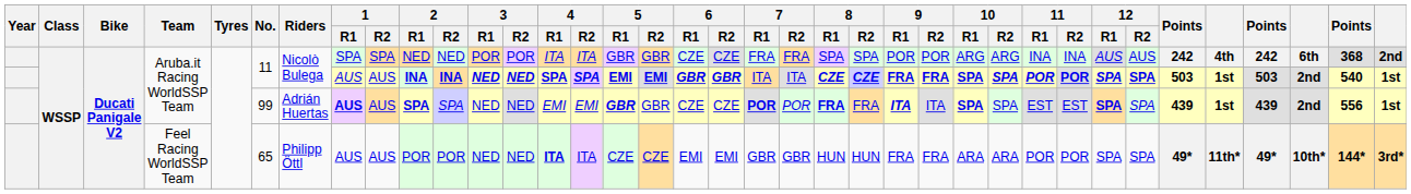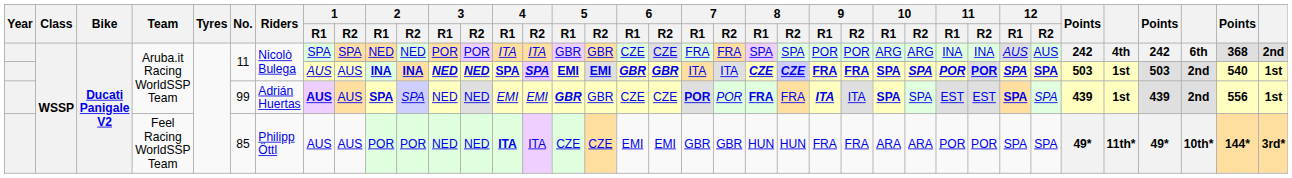 <table class="wikitable" style="text-align:center; font-size:90%;">
 <tr>
 <th rowspan="2">Year</th>
 <th rowspan="2">Class</th>
 <th rowspan="2">Bike</th>
 <th rowspan="2">Team</th>
 <th rowspan="2">Tyres</th>
 <th rowspan="2">No.</th>
 <th rowspan="2">Riders</th>
 <th colspan="2">1</th>
 <th colspan="2">2</th>
 <th colspan="2">3</th>
 <th colspan="2">4</th>
 <th colspan="2">5</th>
 <th colspan="2">6</th>
 <th colspan="2">7</th>
 <th colspan="2">8</th>
 <th colspan="2">9</th>
 <th colspan="2">10</th>
 <th colspan="2">11</th>
 <th colspan="2">12</th>
 <th rowspan="2">Points</th>
 <th rowspan="2"></th>
 <th rowspan="2">Points</th>
 <th rowspan="2"></th>
 <th rowspan="2">Points</th>
 <th rowspan="2"></th>
 </tr>
 <tr>
 <th>R1</th>
 <th>R2</th>
 <th>R1</th>
 <th>R2</th>
 <th>R1</th>
 <th>R2</th>
 <th>R1</th>
 <th>R2</th>
 <th>R1</th>
 <th>R2</th>
 <th>R1</th>
 <th>R2</th>
 <th>R1</th>
 <th>R2</th>
 <th>R1</th>
 <th>R2</th>
 <th>R1</th>
 <th>R2</th>
 <th>R1</th>
 <th>R2</th>
 <th>R1</th>
 <th>R2</th>
 <th>R1</th>
 <th>R2</th>
 </tr>
 <tr>
 <th></th>
 <th rowspan="4">WSSP</th>
 <th rowspan="4"><a href='#'>Ducati Panigale V2</a></th>
 <td rowspan="3">Aruba.it Racing WorldSSP Team</td>
 <td rowspan="4"></td>
 <td rowspan="2">11</td>
 <td rowspan="2" style="text-align:left;"> <a href='#'>Nicolò Bulega</a></td>
 <td style="background:#dfffdf;"><a href='#'>SPA</a><br></td>
 <td style="background:#ffdf9f;"><a href='#'>SPA</a><br></td>
 <td style="background:#ffdf9f;"><a href='#'>NED</a><br></td>
 <td style="background:#dfffdf;"><a href='#'>NED</a><br></td>
 <td style="background:#ffdf9f;"><a href='#'>POR</a><br></td>
 <td style="background:#efcfff;"><a href='#'>POR</a><br></td>
 <td style="background:#ffdf9f;"><em><a href='#'>ITA</a></em><br></td>
 <td style="background:#ffdf9f;"><em><a href='#'>ITA</a></em><br></td>
 <td style="background:#efcfff;"><a href='#'>GBR</a><br></td>
 <td style="background:#ffdf9f;"><a href='#'>GBR</a><br></td>
 <td style="background:#dfffdf;"><a href='#'>CZE</a><br></td>
 <td style="background:#dfdfdf;"><a href='#'>CZE</a><br></td>
 <td style="background:#dfffdf;"><a href='#'>FRA</a><br></td>
 <td style="background:#ffdf9f;"><a href='#'>FRA</a><br></td>
 <td style="background:#efcfff;"><a href='#'>SPA</a><br></td>
 <td style="background:#dfffdf;"><a href='#'>SPA</a><br></td>
 <td style="background:#dfffdf;"><a href='#'>POR</a><br></td>
 <td style="background:#dfffdf;"><a href='#'>POR</a><br></td>
 <td style="background:#dfffdf;"><a href='#'>ARG</a><br></td>
 <td style="background:#dfffdf;"><a href='#'>ARG</a><br></td>
 <td style="background:#dfffdf;"><a href='#'>INA</a><br></td>
 <td style="background:#dfffdf;"><a href='#'>INA</a><br></td>
 <td style="background:#dfdfdf;"><em><a href='#'>AUS</a></em><br></td>
 <td style="background:#dfffdf;"><a href='#'>AUS</a><br></td>
 <th>242</th>
 <th>4th</th>
 <th>242</th>
 <th>6th</th>
 <th style="background:#dfdfdf;">368</th>
 <th style="background:#dfdfdf;">2nd</th>
 </tr>
 <tr>
 <th></th>
 <td style="background:#ffffbf;"><em><a href='#'>AUS</a></em><br></td>
 <td style="background:#ffffbf;"><a href='#'>AUS</a><br></td>
 <td style="background:#dfffdf;"><strong><a href='#'>INA</a></strong><br></td>
 <td style="background:#ffdf9f;"><strong><a href='#'>INA</a></strong><br></td>
 <td style="background:#ffffbf;"><strong><em><a href='#'>NED</a></em></strong><br></td>
 <td style="background:#ffffbf;"><strong><em><a href='#'>NED</a></em></strong><br></td>
 <td style="background:#ffffbf;"><strong><a href='#'>SPA</a></strong><br></td>
 <td style="background:#efcfff;"><strong><em><a href='#'>SPA</a></em></strong><br></td>
 <td style="background:#ffffbf;"><strong><a href='#'>EMI</a></strong><br></td>
 <td style="background:#dfdfdf;"><strong><a href='#'>EMI</a></strong><br></td>
 <td style="background:#ffffbf;"><strong><em><a href='#'>GBR</a></em></strong><br></td>
 <td style="background:#ffffbf;"><strong><em><a href='#'>GBR</a></em></strong><br></td>
 <td style="background:#ffdf9f;"><a href='#'>ITA</a><br></td>
 <td style="background:#dfdfdf;"><a href='#'>ITA</a><br></td>
 <td style="background:#ffffbf;"><strong><em><a href='#'>CZE</a></em></strong><br></td>
 <td style="background:#cfcfff;"><strong><em><a href='#'>CZE</a></em></strong><br></td>
 <td style="background:#ffffbf;"><strong><a href='#'>FRA</a></strong><br></td>
 <td style="background:#ffffbf;"><strong><a href='#'>FRA</a></strong><br></td>
 <td style="background:#ffffbf;"><strong><a href='#'>SPA</a></strong><br></td>
 <td style="background:#ffffbf;"><strong><em><a href='#'>SPA</a></em></strong><br></td>
 <td style="background:#ffffbf;"><strong><em><a href='#'>POR</a></em></strong><br></td>
 <td style="background:#dfdfdf;"><strong><a href='#'>POR</a></strong><br></td>
 <td style="background:#ffffbf;"><strong><em><a href='#'>SPA</a></em></strong><br></td>
 <td style="background:#ffffbf;"><strong><a href='#'>SPA</a></strong><br></td>
 <th style="background:#ffffbf;">503</th>
 <th style="background:#ffffbf;">1st</th>
 <th style="background:#dfdfdf;">503</th>
 <th style="background:#dfdfdf;">2nd</th>
 <th style="background:#ffffbf;">540</th>
 <th style="background:#ffffbf;">1st</th>
 </tr>
 <tr>
 <th></th>
 <td>99</td>
 <td style="text-align:left;"> <a href='#'>Adrián Huertas</a></td>
 <td style="background:#EFCFFF;"><strong><a href='#'>AUS</a></strong><br></td>
 <td style="background:#FFDF9F;"><a href='#'>AUS</a><br></td>
 <td style="background:#FFFFBF;"><strong><a href='#'>SPA</a></strong><br></td>
 <td style="background:#CFCFFF;"><em><a href='#'>SPA</a></em><br></td>
 <td style="background:#FFFFBF;"><a href='#'>NED</a><br></td>
 <td style="background:#DFDFDF;"><a href='#'>NED</a><br></td>
 <td style="background:#FFFFBF;"><em><a href='#'>EMI</a></em><br></td>
 <td style="background:#FFFFBF;"><em><a href='#'>EMI</a></em><br></td>
 <td style="background:#FFFFBF;"><strong><em><a href='#'>GBR</a></em></strong><br></td>
 <td style="background:#FFFFBF;"><a href='#'>GBR</a><br></td>
 <td style="background:#FFFFBF;"><a href='#'>CZE</a><br></td>
 <td style="background:#FFFFBF;"><a href='#'>CZE</a><br></td>
 <td style="background:#DFDFDF;"><strong><a href='#'>POR</a></strong><br></td>
 <td style="background:#DFFFDF;"><em><a href='#'>POR</a></em><br></td>
 <td style="background:#DFFFDF;"><strong><a href='#'>FRA</a></strong><br></td>
 <td style="background:#FFDF9F;"><a href='#'>FRA</a><br></td>
 <td style="background:#FFFFBF;"><strong><em><a href='#'>ITA</a></em></strong><br></td>
 <td style="background:#DFDFDF;"><a href='#'>ITA</a><br></td>
 <td style="background:#FFFFBF;"><strong><a href='#'>SPA</a></strong><br></td>
 <td style="background:#DFFFDF;"><a href='#'>SPA</a><br></td>
 <td style="background:#DFDFDF;"><a href='#'>EST</a><br></td>
 <td style="background:#DFDFDF;"><a href='#'>EST</a><br></td>
 <td style="background:#FFDF9F;"><strong><a href='#'>SPA</a></strong><br></td>
 <td style="background:#DFFFDF;"><em><a href='#'>SPA</a></em><br></td>
 <th style="background:#FFFFBF;">439</th>
 <th style="background:#FFFFBF;">1st</th>
 <th style="background:#DFDFDF;">439</th>
 <th style="background:#DFDFDF;">2nd</th>
 <th style="background:#FFFFBF;">556</th>
 <th style="background:#FFFFBF;">1st</th>
 </tr>
 <tr>
 <th></th>
 <td>Feel Racing WorldSSP Team</td>
-<td>65</td>
+<td>85</td>
 <td style="text-align:left;"> <a href='#'>Philipp Öttl</a></td>
 <td><a href='#'>AUS</a></td>
 <td><a href='#'>AUS</a></td>
 <td style="background:#DFFFDF;"><a href='#'>POR</a><br></td>
 <td style="background:#DFFFDF;"><a href='#'>POR</a><br></td>
 <td style="background:#DFFFDF;"><a href='#'>NED</a><br></td>
 <td style="background:#DFFFDF;"><a href='#'>NED</a><br></td>
 <td style="background:#DFFFDF;"><strong><a href='#'>ITA</a><br></strong></td>
 <td style="background:#EFCFFF;"><a href='#'>ITA</a><br></td>
 <td style="background:#DFFFDF;"><a href='#'>CZE</a><br></td>
 <td style="background:#FFDF9F;"><a href='#'>CZE</a><br></td>
 <td style="background:#;"><a href='#'>EMI</a><br></td>
 <td style="background:#;"><a href='#'>EMI</a><br></td>
 <td style="background:#;"><a href='#'>GBR</a><br></td>
 <td style="background:#;"><a href='#'>GBR</a><br></td>
 <td style="background:#;"><a href='#'>HUN</a><br></td>
 <td style="background:#;"><a href='#'>HUN</a><br></td>
 <td style="background:#;"><a href='#'>FRA</a><br></td>
 <td style="background:#;"><a href='#'>FRA</a><br></td>
 <td style="background:#;"><a href='#'>ARA</a><br></td>
 <td style="background:#;"><a href='#'>ARA</a><br></td>
 <td style="background:#;"><a href='#'>POR</a><br></td>
 <td style="background:#;"><a href='#'>POR</a><br></td>
 <td style="background:#;"><a href='#'>SPA</a><br></td>
 <td style="background:#;"><a href='#'>SPA</a><br></td>
 <th>49*</th>
 <th>11th*</th>
 <th>49*</th>
 <th>10th*</th>
 <th style="background:#FFDF9F;">144*</th>
 <th style="background:#FFDF9F;">3rd*</th>
 </tr>
 </table>
